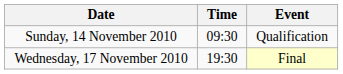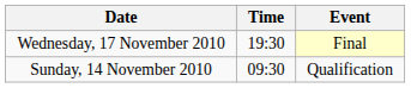 <table class = "wikitable" style="text-align:center;">
 <tr>
 <th width=220>Date</th>
 <th width=50>Time</th>
 <th width=100>Event</th>
 </tr>
 <tr>
+<td>Wednesday, 17 November 2010</td>
+<td>19:30</td>
+<td bgcolor=ffffcc>Final</td>
+</tr>
+<tr>
 <td>Sunday, 14 November 2010</td>
 <td>09:30</td>
 <td>Qualification</td>
 </tr>
-<tr>
-<td>Wednesday, 17 November 2010</td>
-<td>19:30</td>
-<td bgcolor=ffffcc>Final</td>
-</tr>
 </table>
